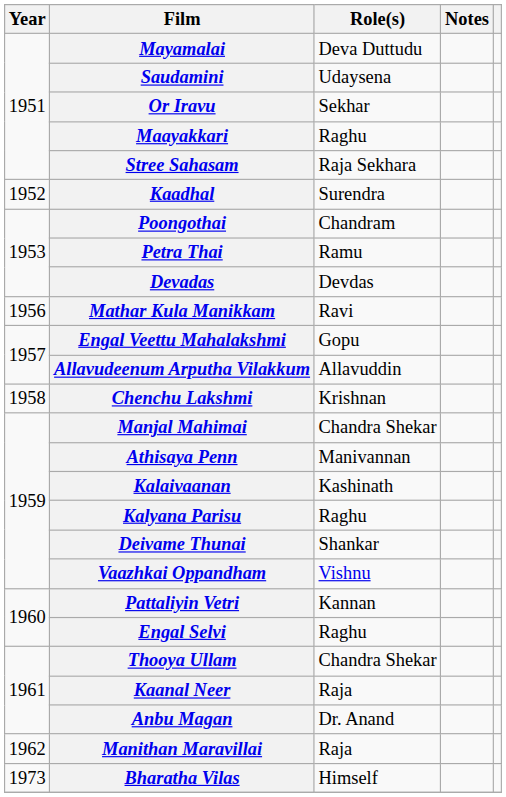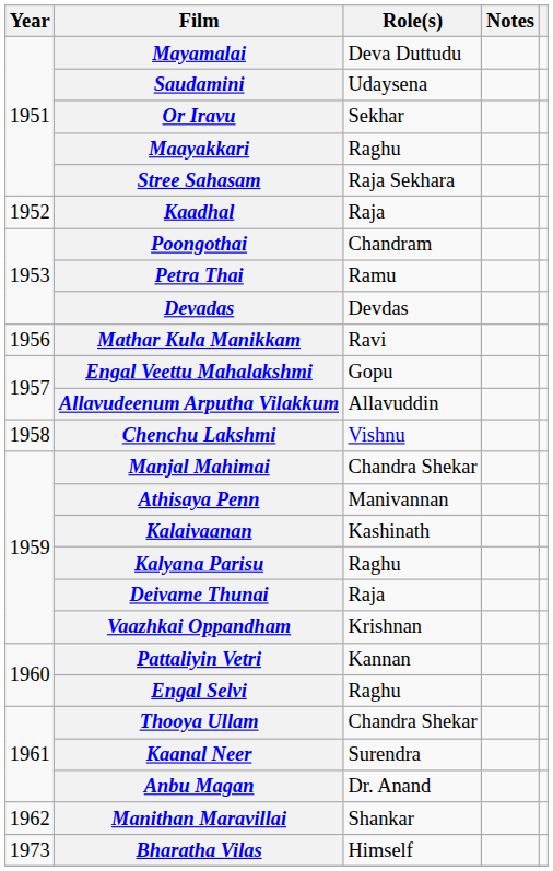 <table class="wikitable sortable plainrowheaders" id="filmography">
 <tr style="background:#ccc; text-align:center;">
 <th scope="col">Year</th>
 <th scope="col">Film</th>
 <th scope="col">Role(s)</th>
 <th scope="col" class="unsortable">Notes</th>
 <th scope="col" class="unsortable"></th>
 </tr>
 <tr>
 <td rowspan="5">1951</td>
 <th scope="row"><em><a href='#'>Mayamalai</a></em></th>
 <td>Deva Duttudu</td>
 <td></td>
 <td style="text-align:center;"></td>
 </tr>
 <tr>
 <th scope="row"><em><a href='#'>Saudamini</a></em></th>
 <td>Udaysena</td>
 <td></td>
 <td style="text-align:center;"></td>
 </tr>
 <tr>
 <th scope="row"><em><a href='#'>Or Iravu</a></em></th>
 <td>Sekhar</td>
 <td></td>
 <td style="text-align:center;"></td>
 </tr>
 <tr>
 <th scope="row"><em><a href='#'>Maayakkari</a></em></th>
 <td>Raghu</td>
 <td></td>
 <td style="text-align:center;"></td>
 </tr>
 <tr>
 <th scope="row"><em><a href='#'>Stree Sahasam</a></em></th>
 <td>Raja Sekhara</td>
 <td></td>
 <td style="text-align:center;"></td>
 </tr>
 <tr>
 <td>1952</td>
 <th scope="row"><em><a href='#'>Kaadhal</a></em></th>
-<td>Surendra</td>
+<td>Raja</td>
 <td></td>
 <td style="text-align:center;"></td>
 </tr>
 <tr>
 <td rowspan="3">1953</td>
 <th scope="row"><em><a href='#'>Poongothai</a></em></th>
 <td>Chandram</td>
 <td></td>
 <td style="text-align:center;"></td>
 </tr>
 <tr>
 <th scope="row"><em><a href='#'>Petra Thai</a></em></th>
 <td>Ramu</td>
 <td></td>
 <td style="text-align:center;"></td>
 </tr>
 <tr>
 <th scope="row"><em><a href='#'>Devadas</a></em></th>
 <td>Devdas</td>
 <td></td>
 <td style="text-align:center;"></td>
 </tr>
 <tr>
 <td>1956</td>
 <th scope="row"><em><a href='#'>Mathar Kula Manikkam</a></em></th>
 <td>Ravi</td>
 <td></td>
 <td style="text-align:center;"></td>
 </tr>
 <tr>
 <td rowspan="2">1957</td>
 <th scope="row"><em><a href='#'>Engal Veettu Mahalakshmi</a></em></th>
 <td>Gopu</td>
 <td></td>
 <td style="text-align:center;"></td>
 </tr>
 <tr>
 <th scope="row"><em><a href='#'>Allavudeenum Arputha Vilakkum</a></em></th>
 <td>Allavuddin</td>
 <td></td>
 <td style="text-align:center;"></td>
 </tr>
 <tr>
 <td>1958</td>
 <th scope="row"><em><a href='#'>Chenchu Lakshmi</a></em></th>
-<td>Krishnan</td>
+<td><a href='#'>Vishnu</a></td>
 <td></td>
 <td style="text-align:center;"></td>
 </tr>
 <tr>
 <td rowspan="6">1959</td>
 <th scope="row"><em><a href='#'>Manjal Mahimai</a></em></th>
 <td>Chandra Shekar</td>
 <td></td>
 <td style="text-align:center;"></td>
 </tr>
 <tr>
 <th scope="row"><em><a href='#'>Athisaya Penn</a></em></th>
 <td>Manivannan</td>
 <td></td>
 <td style="text-align:center;"></td>
 </tr>
 <tr>
 <th scope="row"><em><a href='#'>Kalaivaanan</a></em></th>
 <td>Kashinath</td>
 <td></td>
 <td style="text-align:center;"></td>
 </tr>
 <tr>
 <th scope="row"><em><a href='#'>Kalyana Parisu</a></em></th>
 <td>Raghu</td>
 <td></td>
 <td style="text-align:center;"></td>
 </tr>
 <tr>
 <th scope="row"><em><a href='#'>Deivame Thunai</a></em></th>
-<td>Shankar</td>
+<td>Raja</td>
 <td></td>
 <td style="text-align:center;"></td>
 </tr>
 <tr>
 <th scope="row"><em><a href='#'>Vaazhkai Oppandham</a></em></th>
-<td><a href='#'>Vishnu</a></td>
+<td>Krishnan</td>
 <td></td>
 <td style="text-align:center;"></td>
 </tr>
 <tr>
 <td rowspan="2">1960</td>
 <th scope="row"><em><a href='#'>Pattaliyin Vetri</a></em></th>
 <td>Kannan</td>
 <td></td>
 <td style="text-align:center;"></td>
 </tr>
 <tr>
 <th scope="row"><em><a href='#'>Engal Selvi</a></em></th>
 <td>Raghu</td>
 <td></td>
 <td style="text-align:center;"></td>
 </tr>
 <tr>
 <td rowspan="3">1961</td>
 <th scope="row"><em><a href='#'>Thooya Ullam</a></em></th>
 <td>Chandra Shekar</td>
 <td></td>
 <td style="text-align:center;"></td>
 </tr>
 <tr>
 <th scope="row"><em><a href='#'>Kaanal Neer</a></em></th>
-<td>Raja</td>
+<td>Surendra</td>
 <td></td>
 <td style="text-align:center;"></td>
 </tr>
 <tr>
 <th scope="row"><em><a href='#'>Anbu Magan</a></em></th>
 <td>Dr. Anand</td>
 <td></td>
 <td style="text-align:center;"></td>
 </tr>
 <tr>
 <td>1962</td>
 <th scope="row"><em><a href='#'>Manithan Maravillai</a></em></th>
-<td>Raja</td>
+<td>Shankar</td>
 <td></td>
 <td style="text-align:center;"></td>
 </tr>
 <tr>
 <td>1973</td>
 <th scope="row"><em><a href='#'>Bharatha Vilas</a></em></th>
 <td>Himself</td>
 <td></td>
 <td style="text-align:center;"></td>
 </tr>
 <tr>
 </tr>
 </table>
